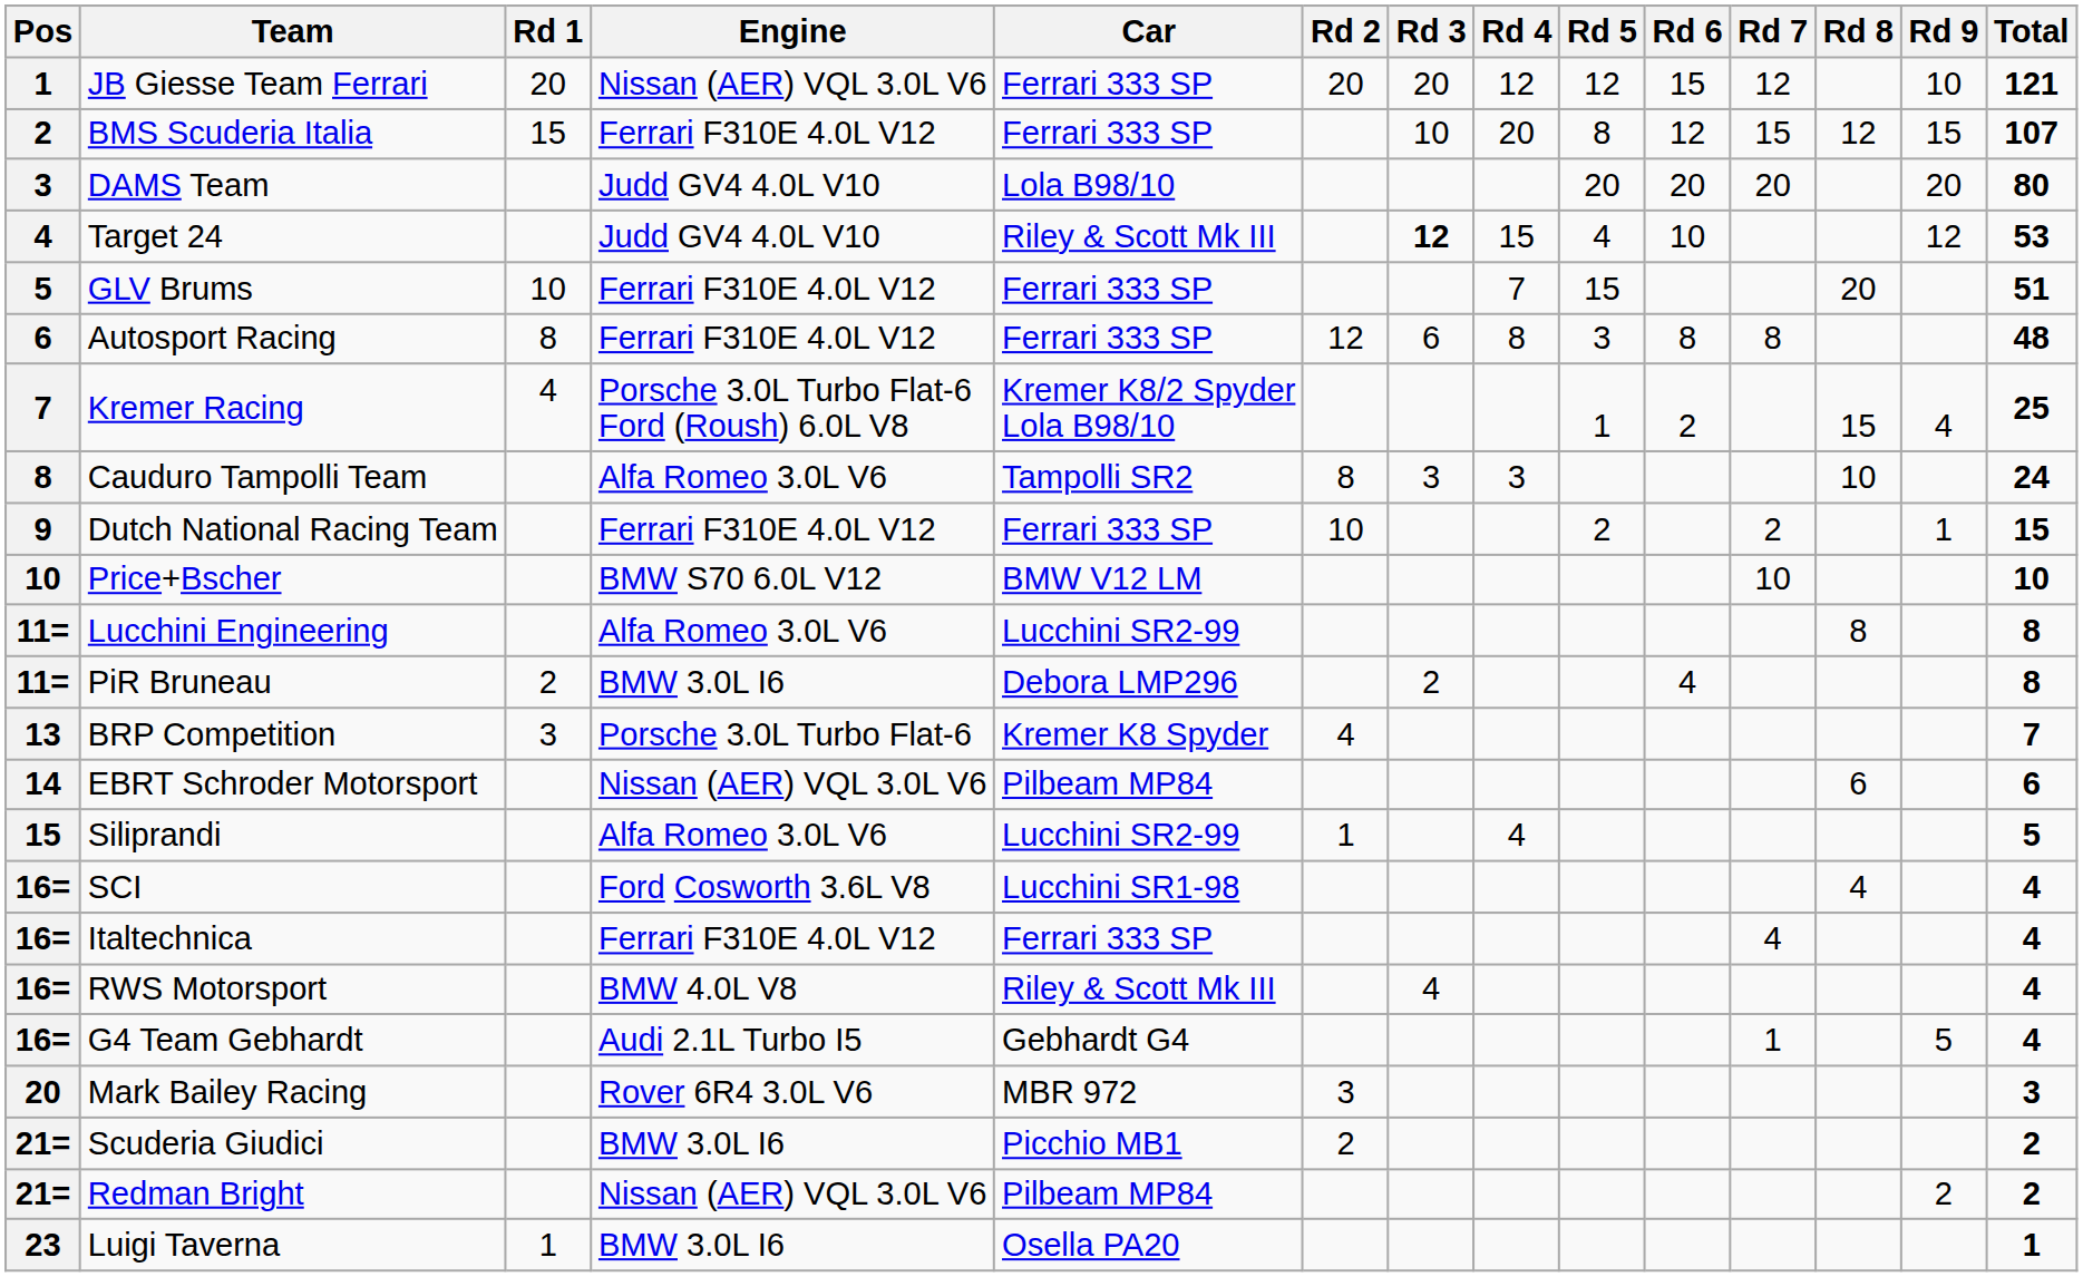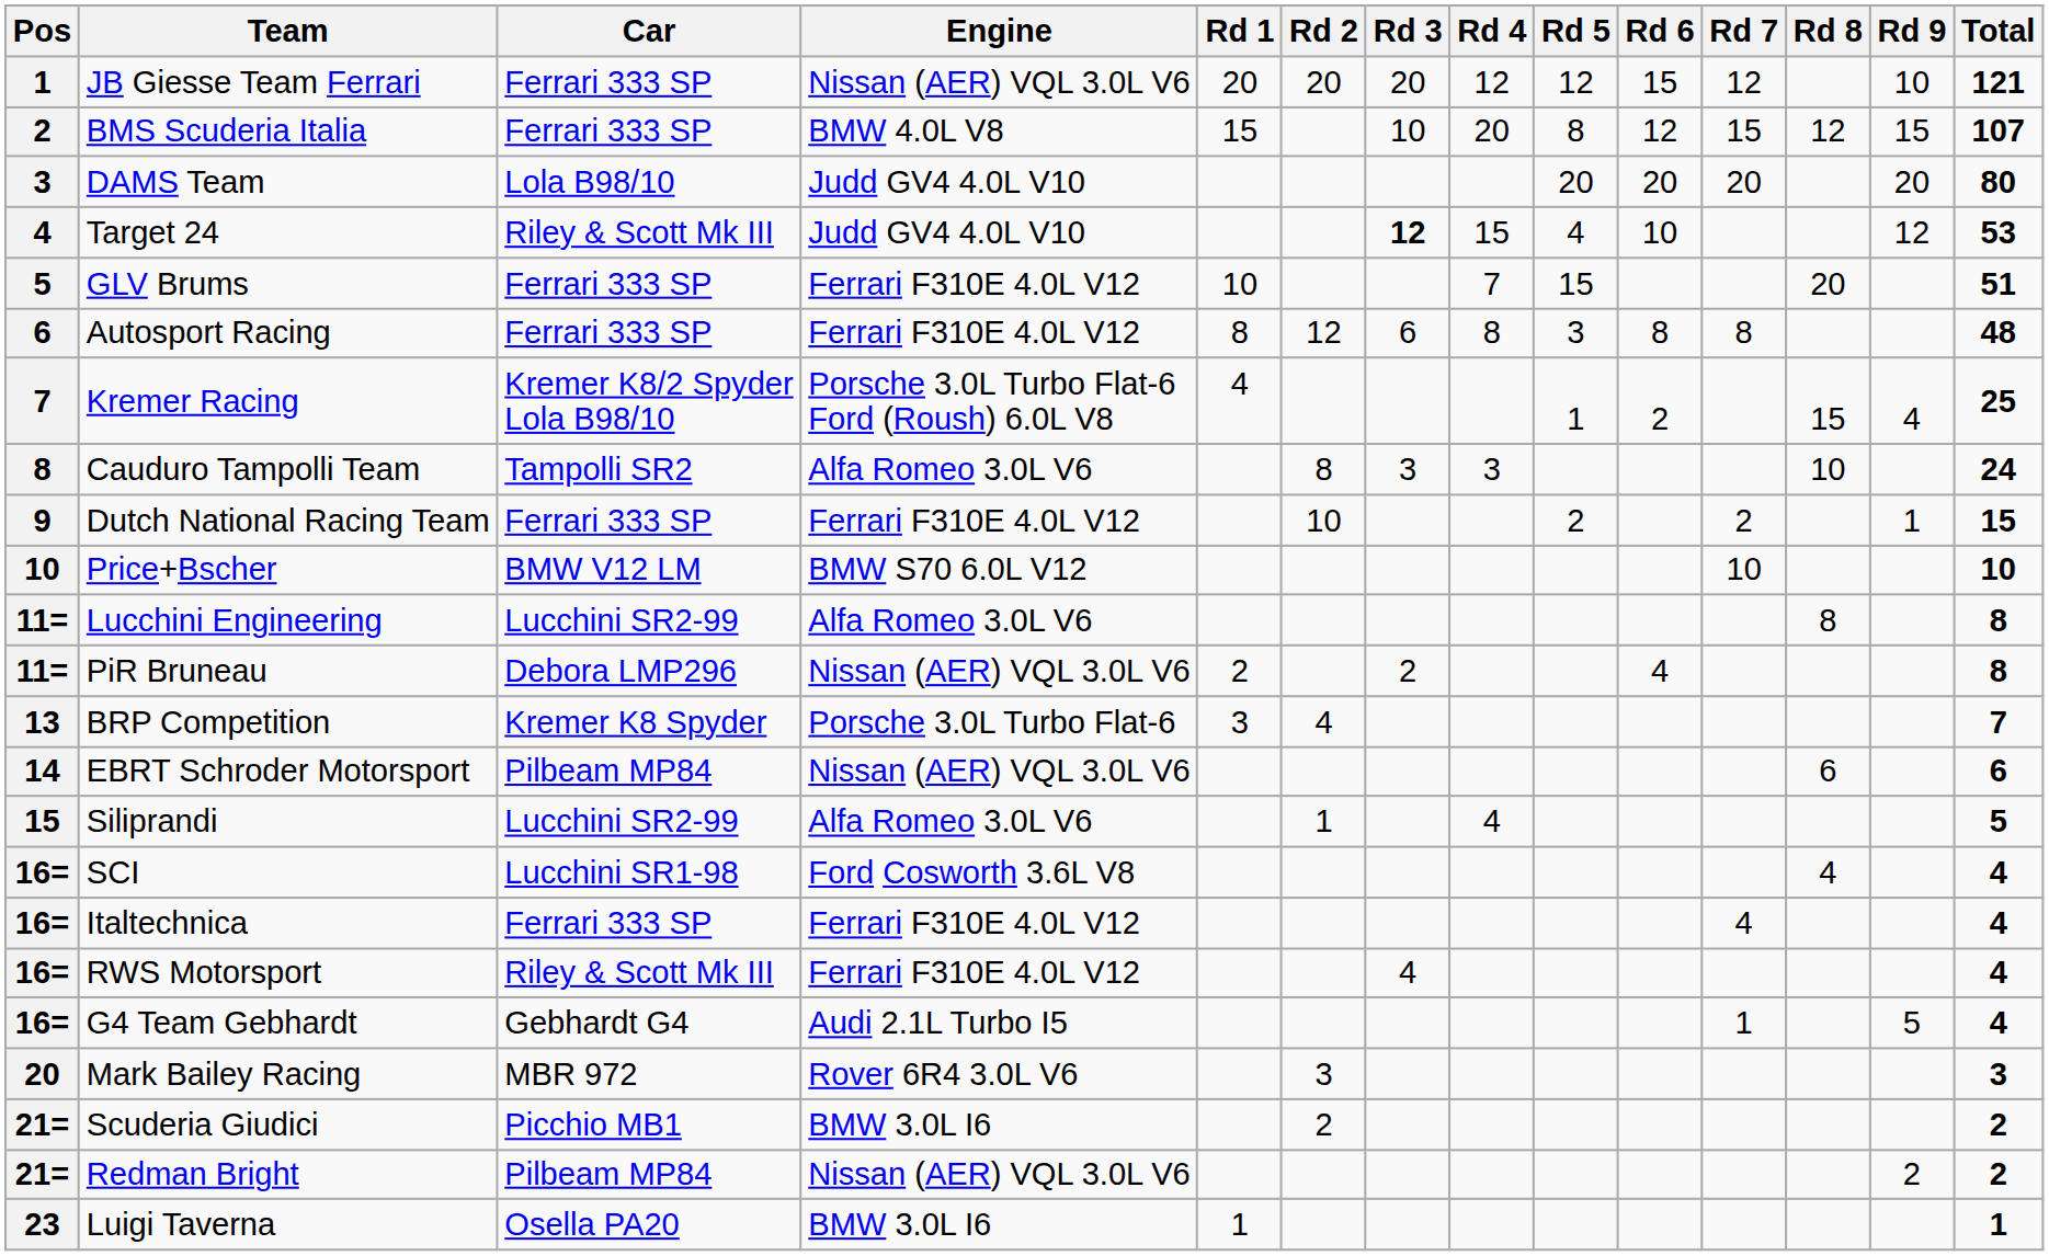 <table class="wikitable" style="font-size: 90%;">
 <tr>
 <th>Pos</th>
 <th>Team</th>
+<th>Car</th>
+<th>Engine</th>
 <th>Rd 1</th>
-<th>Engine</th>
-<th>Car</th>
 <th>Rd 2</th>
 <th>Rd 3</th>
 <th>Rd 4</th>
 <th>Rd 5</th>
 <th>Rd 6</th>
 <th>Rd 7</th>
 <th>Rd 8</th>
 <th>Rd 9</th>
 <th>Total</th>
 </tr>
 <tr>
 <th>1</th>
 <td> <a href='#'>JB</a> Giesse Team <a href='#'>Ferrari</a></td>
+<td><a href='#'>Ferrari 333 SP</a></td>
+<td><a href='#'>Nissan</a> (<a href='#'>AER</a>) VQL 3.0L V6</td>
 <td align="center">20</td>
-<td><a href='#'>Nissan</a> (<a href='#'>AER</a>) VQL 3.0L V6</td>
-<td><a href='#'>Ferrari 333 SP</a></td>
 <td align="center">20</td>
 <td align="center">20</td>
 <td align="center">12</td>
 <td align="center">12</td>
 <td align="center">15</td>
 <td align="center">12</td>
 <td></td>
 <td align="center">10</td>
 <td align="center"><strong>121</strong></td>
 </tr>
 <tr>
 <th>2</th>
 <td> <a href='#'>BMS Scuderia Italia</a></td>
+<td><a href='#'>Ferrari 333 SP</a></td>
+<td><a href='#'>BMW</a> 4.0L V8</td>
 <td align="center">15</td>
-<td><a href='#'>Ferrari</a> F310E 4.0L V12</td>
-<td><a href='#'>Ferrari 333 SP</a></td>
 <td></td>
 <td align="center">10</td>
 <td align="center">20</td>
 <td align="center">8</td>
 <td align="center">12</td>
 <td align="center">15</td>
 <td align="center">12</td>
 <td align="center">15</td>
 <td align="center"><strong>107</strong></td>
 </tr>
 <tr>
 <th>3</th>
 <td> <a href='#'>DAMS</a> Team</td>
+<td><a href='#'>Lola B98/10</a></td>
+<td><a href='#'>Judd</a> GV4 4.0L V10</td>
 <td></td>
-<td><a href='#'>Judd</a> GV4 4.0L V10</td>
-<td><a href='#'>Lola B98/10</a></td>
 <td></td>
 <td></td>
 <td></td>
 <td align="center">20</td>
 <td align="center">20</td>
 <td align="center">20</td>
 <td></td>
 <td align="center">20</td>
 <td align="center"><strong>80</strong></td>
 </tr>
 <tr>
 <th>4</th>
 <td> Target 24</td>
+<td><a href='#'>Riley & Scott Mk III</a></td>
+<td><a href='#'>Judd</a> GV4 4.0L V10</td>
 <td></td>
-<td><a href='#'>Judd</a> GV4 4.0L V10</td>
-<td><a href='#'>Riley & Scott Mk III</a></td>
 <td></td>
 <td align="center"><strong>12</strong></td>
 <td align="center">15</td>
 <td align="center">4</td>
 <td align="center">10</td>
 <td></td>
 <td></td>
 <td align="center">12</td>
 <td align="center"><strong>53</strong></td>
 </tr>
 <tr>
 <th>5</th>
 <td> <a href='#'>GLV</a> Brums</td>
+<td><a href='#'>Ferrari 333 SP</a></td>
+<td><a href='#'>Ferrari</a> F310E 4.0L V12</td>
 <td align="center">10</td>
-<td><a href='#'>Ferrari</a> F310E 4.0L V12</td>
-<td><a href='#'>Ferrari 333 SP</a></td>
 <td></td>
 <td></td>
 <td align="center">7</td>
 <td align="center">15</td>
 <td></td>
 <td></td>
 <td align="center">20</td>
 <td></td>
 <td align="center"><strong>51</strong></td>
 </tr>
 <tr>
 <th>6</th>
 <td> Autosport Racing</td>
+<td><a href='#'>Ferrari 333 SP</a></td>
+<td><a href='#'>Ferrari</a> F310E 4.0L V12</td>
 <td align="center">8</td>
-<td><a href='#'>Ferrari</a> F310E 4.0L V12</td>
-<td><a href='#'>Ferrari 333 SP</a></td>
 <td align="center">12</td>
 <td align="center">6</td>
 <td align="center">8</td>
 <td align="center">3</td>
 <td align="center">8</td>
 <td align="center">8</td>
 <td></td>
 <td></td>
 <td align="center"><strong>48</strong></td>
 </tr>
 <tr>
 <th>7</th>
 <td> <a href='#'>Kremer Racing</a></td>
+<td><a href='#'>Kremer K8/2 Spyder</a><br><a href='#'>Lola B98/10</a></td>
+<td><a href='#'>Porsche</a> 3.0L Turbo Flat-6<br><a href='#'>Ford</a> (<a href='#'>Roush</a>) 6.0L V8</td>
 <td align="center">4<br><br></td>
-<td><a href='#'>Porsche</a> 3.0L Turbo Flat-6<br><a href='#'>Ford</a> (<a href='#'>Roush</a>) 6.0L V8</td>
-<td><a href='#'>Kremer K8/2 Spyder</a><br><a href='#'>Lola B98/10</a></td>
 <td></td>
 <td></td>
 <td></td>
 <td align="center"><br>1</td>
 <td align="center"><br>2</td>
 <td></td>
 <td align="center"><br>15</td>
 <td align="center"><br>4</td>
 <td align="center"><strong>25</strong></td>
 </tr>
 <tr>
 <th>8</th>
 <td> Cauduro Tampolli Team</td>
+<td><a href='#'>Tampolli SR2</a></td>
+<td><a href='#'>Alfa Romeo</a> 3.0L V6</td>
 <td></td>
-<td><a href='#'>Alfa Romeo</a> 3.0L V6</td>
-<td><a href='#'>Tampolli SR2</a></td>
 <td align="center">8</td>
 <td align="center">3</td>
 <td align="center">3</td>
 <td></td>
 <td></td>
 <td></td>
 <td align="center">10</td>
 <td></td>
 <td align="center"><strong>24</strong></td>
 </tr>
 <tr>
 <th>9</th>
 <td> Dutch National Racing Team</td>
+<td><a href='#'>Ferrari 333 SP</a></td>
+<td><a href='#'>Ferrari</a> F310E 4.0L V12</td>
 <td></td>
-<td><a href='#'>Ferrari</a> F310E 4.0L V12</td>
-<td><a href='#'>Ferrari 333 SP</a></td>
 <td align="center">10</td>
 <td></td>
 <td></td>
 <td align="center">2</td>
 <td></td>
 <td align="center">2</td>
 <td></td>
 <td align="center">1</td>
 <td align="center"><strong>15</strong></td>
 </tr>
 <tr>
 <th>10</th>
 <td> <a href='#'>Price</a>+<a href='#'>Bscher</a></td>
+<td><a href='#'>BMW V12 LM</a></td>
+<td><a href='#'>BMW</a> S70 6.0L V12</td>
 <td></td>
-<td><a href='#'>BMW</a> S70 6.0L V12</td>
-<td><a href='#'>BMW V12 LM</a></td>
 <td></td>
 <td></td>
 <td></td>
 <td></td>
 <td></td>
 <td align="center">10</td>
 <td></td>
 <td></td>
 <td align="center"><strong>10</strong></td>
 </tr>
 <tr>
 <th>11=</th>
 <td> <a href='#'>Lucchini Engineering</a></td>
+<td><a href='#'>Lucchini SR2-99</a></td>
+<td><a href='#'>Alfa Romeo</a> 3.0L V6</td>
 <td></td>
-<td><a href='#'>Alfa Romeo</a> 3.0L V6</td>
-<td><a href='#'>Lucchini SR2-99</a></td>
 <td></td>
 <td></td>
 <td></td>
 <td></td>
 <td></td>
 <td></td>
 <td align="center">8</td>
 <td></td>
 <td align="center"><strong>8</strong></td>
 </tr>
 <tr>
 <th>11=</th>
 <td> PiR Bruneau</td>
+<td><a href='#'>Debora LMP296</a></td>
+<td><a href='#'>Nissan</a> (<a href='#'>AER</a>) VQL 3.0L V6</td>
 <td align="center">2</td>
-<td><a href='#'>BMW</a> 3.0L I6</td>
-<td><a href='#'>Debora LMP296</a></td>
 <td></td>
 <td align="center">2</td>
 <td></td>
 <td></td>
 <td align="center">4</td>
 <td></td>
 <td></td>
 <td></td>
 <td align="center"><strong>8</strong></td>
 </tr>
 <tr>
 <th>13</th>
 <td> BRP Competition</td>
+<td><a href='#'>Kremer K8 Spyder</a></td>
+<td><a href='#'>Porsche</a> 3.0L Turbo Flat-6</td>
 <td align="center">3</td>
-<td><a href='#'>Porsche</a> 3.0L Turbo Flat-6</td>
-<td><a href='#'>Kremer K8 Spyder</a></td>
 <td align="center">4</td>
 <td></td>
 <td></td>
 <td></td>
 <td></td>
 <td></td>
 <td></td>
 <td></td>
 <td align="center"><strong>7</strong></td>
 </tr>
 <tr>
 <th>14</th>
 <td> EBRT Schroder Motorsport</td>
+<td><a href='#'>Pilbeam MP84</a></td>
+<td><a href='#'>Nissan</a> (<a href='#'>AER</a>) VQL 3.0L V6</td>
 <td></td>
-<td><a href='#'>Nissan</a> (<a href='#'>AER</a>) VQL 3.0L V6</td>
-<td><a href='#'>Pilbeam MP84</a></td>
 <td></td>
 <td></td>
 <td></td>
 <td></td>
 <td></td>
 <td></td>
 <td align="center">6</td>
 <td></td>
 <td align="center"><strong>6</strong></td>
 </tr>
 <tr>
 <th>15</th>
 <td> Siliprandi</td>
+<td><a href='#'>Lucchini SR2-99</a></td>
+<td><a href='#'>Alfa Romeo</a> 3.0L V6</td>
 <td></td>
-<td><a href='#'>Alfa Romeo</a> 3.0L V6</td>
-<td><a href='#'>Lucchini SR2-99</a></td>
 <td align="center">1</td>
 <td></td>
 <td align="center">4</td>
 <td></td>
 <td></td>
 <td></td>
 <td></td>
 <td></td>
 <td align="center"><strong>5</strong></td>
 </tr>
 <tr>
 <th>16=</th>
 <td> SCI</td>
+<td><a href='#'>Lucchini SR1-98</a></td>
+<td><a href='#'>Ford</a> <a href='#'>Cosworth</a> 3.6L V8</td>
 <td></td>
-<td><a href='#'>Ford</a> <a href='#'>Cosworth</a> 3.6L V8</td>
-<td><a href='#'>Lucchini SR1-98</a></td>
 <td></td>
 <td></td>
 <td></td>
 <td></td>
 <td></td>
 <td></td>
 <td align="center">4</td>
 <td></td>
 <td align="center"><strong>4</strong></td>
 </tr>
 <tr>
 <th>16=</th>
 <td> Italtechnica</td>
+<td><a href='#'>Ferrari 333 SP</a></td>
+<td><a href='#'>Ferrari</a> F310E 4.0L V12</td>
 <td></td>
-<td><a href='#'>Ferrari</a> F310E 4.0L V12</td>
-<td><a href='#'>Ferrari 333 SP</a></td>
 <td></td>
 <td></td>
 <td></td>
 <td></td>
 <td></td>
 <td align="center">4</td>
 <td></td>
 <td></td>
 <td align="center"><strong>4</strong></td>
 </tr>
 <tr>
 <th>16=</th>
 <td> RWS Motorsport</td>
+<td><a href='#'>Riley & Scott Mk III</a></td>
+<td><a href='#'>Ferrari</a> F310E 4.0L V12</td>
 <td></td>
-<td><a href='#'>BMW</a> 4.0L V8</td>
-<td><a href='#'>Riley & Scott Mk III</a></td>
 <td></td>
 <td align="center">4</td>
 <td></td>
 <td></td>
 <td></td>
 <td></td>
 <td></td>
 <td></td>
 <td align="center"><strong>4</strong></td>
 </tr>
 <tr>
 <th>16=</th>
 <td> G4 Team Gebhardt</td>
+<td>Gebhardt G4</td>
+<td><a href='#'>Audi</a> 2.1L Turbo I5</td>
 <td></td>
-<td><a href='#'>Audi</a> 2.1L Turbo I5</td>
-<td>Gebhardt G4</td>
 <td></td>
 <td></td>
 <td></td>
 <td></td>
 <td></td>
 <td align="center">1</td>
 <td></td>
 <td align="center">5</td>
 <td align="center"><strong>4</strong></td>
 </tr>
 <tr>
 <th>20</th>
 <td> Mark Bailey Racing</td>
+<td>MBR 972</td>
+<td><a href='#'>Rover</a> 6R4 3.0L V6</td>
 <td></td>
-<td><a href='#'>Rover</a> 6R4 3.0L V6</td>
-<td>MBR 972</td>
 <td align="center">3</td>
 <td></td>
 <td></td>
 <td></td>
 <td></td>
 <td></td>
 <td></td>
 <td></td>
 <td align="center"><strong>3</strong></td>
 </tr>
 <tr>
 <th>21=</th>
 <td> Scuderia Giudici</td>
+<td><a href='#'>Picchio MB1</a></td>
+<td><a href='#'>BMW</a> 3.0L I6</td>
 <td></td>
-<td><a href='#'>BMW</a> 3.0L I6</td>
-<td><a href='#'>Picchio MB1</a></td>
 <td align="center">2</td>
 <td></td>
 <td></td>
 <td></td>
 <td></td>
 <td></td>
 <td></td>
 <td></td>
 <td align="center"><strong>2</strong></td>
 </tr>
 <tr>
 <th>21=</th>
 <td> <a href='#'>Redman Bright</a></td>
+<td><a href='#'>Pilbeam MP84</a></td>
+<td><a href='#'>Nissan</a> (<a href='#'>AER</a>) VQL 3.0L V6</td>
 <td></td>
-<td><a href='#'>Nissan</a> (<a href='#'>AER</a>) VQL 3.0L V6</td>
-<td><a href='#'>Pilbeam MP84</a></td>
 <td></td>
 <td></td>
 <td></td>
 <td></td>
 <td></td>
 <td></td>
 <td></td>
 <td align="center">2</td>
 <td align="center"><strong>2</strong></td>
 </tr>
 <tr>
 <th>23</th>
 <td> Luigi Taverna</td>
+<td><a href='#'>Osella PA20</a></td>
+<td><a href='#'>BMW</a> 3.0L I6</td>
 <td align="center">1</td>
-<td><a href='#'>BMW</a> 3.0L I6</td>
-<td><a href='#'>Osella PA20</a></td>
 <td></td>
 <td></td>
 <td></td>
 <td></td>
 <td></td>
 <td></td>
 <td></td>
 <td></td>
 <td align="center"><strong>1</strong></td>
 </tr>
 </table>
